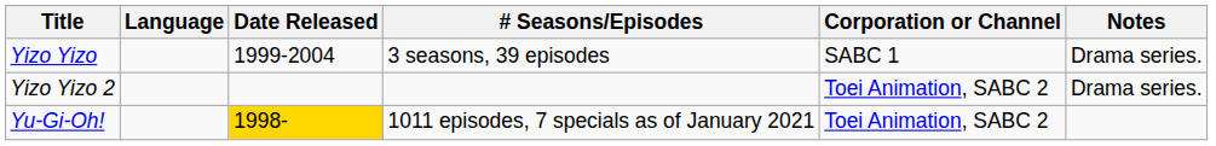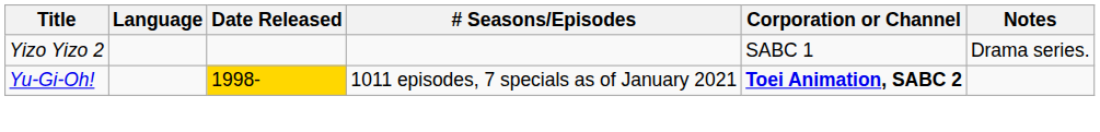 <table class="wikitable sortable">
 <tr>
 <th>Title</th>
 <th>Language</th>
 <th>Date Released</th>
 <th># Seasons/Episodes</th>
 <th>Corporation or Channel</th>
 <th>Notes</th>
 </tr>
 <tr>
-<td><em><a href='#'>Yizo Yizo</a></em></td>
-<td></td>
-<td>1999-2004</td>
-<td>3 seasons, 39 episodes</td>
-<td>SABC 1</td>
-<td>Drama series.</td>
-</tr>
-<tr>
 <td><em>Yizo Yizo 2</em></td>
 <td></td>
 <td></td>
 <td></td>
-<td><a href='#'>Toei Animation</a>, SABC 2</td>
+<td>SABC 1</td>
 <td>Drama series.</td>
 </tr>
 <tr>
 <td><em><a href='#'>Yu-Gi-Oh!</a></em></td>
 <td></td>
 <td style="background: gold;">1998-</td>
 <td>1011 episodes, 7 specials as of January 2021</td>
-<td><a href='#'>Toei Animation</a>, SABC 2</td>
+<td><strong><a href='#'>Toei Animation</a>, SABC 2</strong></td>
 <td></td>
 </tr>
 </table>
